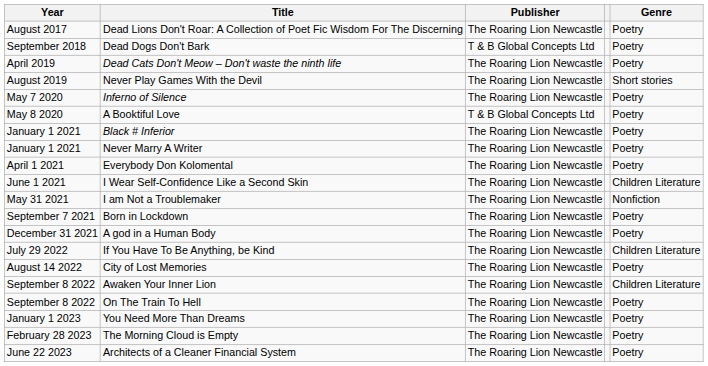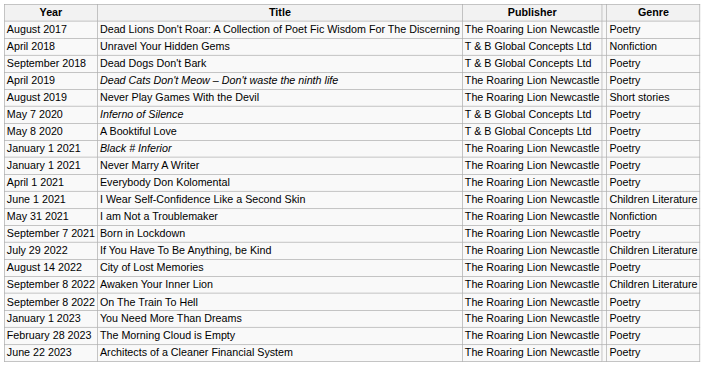 <table class="wikitable sortable mw-collapsible">
 <tr>
 <th>Year</th>
 <th>Title</th>
 <th>Publisher</th>
 <th></th>
 <th>Genre</th>
 </tr>
 <tr>
 <td>August 2017</td>
 <td>Dead Lions Don't Roar: A Collection of Poet Fic Wisdom For The Discerning</td>
 <td>The Roaring Lion Newcastle</td>
 <td></td>
 <td>Poetry</td>
+</tr>
+<tr>
+<td>April 2018</td>
+<td>Unravel Your Hidden Gems</td>
+<td>T & B Global Concepts Ltd</td>
+<td></td>
+<td>Nonfiction</td>
 </tr>
 <tr>
 <td>September 2018</td>
 <td>Dead Dogs Don't Bark</td>
 <td>T & B Global Concepts Ltd</td>
 <td></td>
 <td>Poetry</td>
 </tr>
 <tr>
 <td>April 2019</td>
 <td><em>Dead Cats Don't Meow – Don't waste the ninth life</em></td>
 <td>The Roaring Lion Newcastle</td>
 <td></td>
 <td>Poetry</td>
 </tr>
 <tr>
 <td>August 2019</td>
 <td>Never Play Games With the Devil</td>
 <td>The Roaring Lion Newcastle</td>
 <td></td>
 <td>Short stories</td>
 </tr>
 <tr>
 <td>May 7 2020</td>
 <td><em>Inferno of Silence</em>  </td>
-<td>The Roaring Lion Newcastle</td>
+<td>T & B Global Concepts Ltd</td>
 <td></td>
 <td>Poetry</td>
 </tr>
 <tr>
 <td>May 8 2020</td>
 <td>A Booktiful Love</td>
 <td>T & B Global Concepts Ltd</td>
 <td></td>
 <td>Poetry</td>
 </tr>
 <tr>
 <td>January 1 2021</td>
 <td><em>Black # Inferior</em>  </td>
 <td>The Roaring Lion Newcastle</td>
 <td></td>
 <td>Poetry</td>
 </tr>
 <tr>
 <td>January 1 2021</td>
 <td>Never Marry A Writer</td>
 <td>The Roaring Lion Newcastle</td>
 <td></td>
 <td>Poetry</td>
 </tr>
 <tr>
 <td>April 1 2021</td>
 <td>Everybody Don Kolomental</td>
 <td>The Roaring Lion Newcastle</td>
 <td></td>
 <td>Poetry</td>
 </tr>
 <tr>
 <td>June 1 2021</td>
 <td>I Wear Self-Confidence Like a Second Skin</td>
 <td>The Roaring Lion Newcastle</td>
 <td></td>
 <td>Children Literature</td>
 </tr>
 <tr>
 <td>May 31 2021</td>
 <td>I am Not a Troublemaker</td>
 <td>The Roaring Lion Newcastle</td>
 <td></td>
 <td>Nonfiction</td>
 </tr>
 <tr>
 <td>September 7 2021</td>
 <td>Born in Lockdown</td>
-<td>The Roaring Lion Newcastle</td>
-<td></td>
-<td>Poetry</td>
-</tr>
-<tr>
-<td>December 31 2021</td>
-<td>A god in a Human Body</td>
 <td>The Roaring Lion Newcastle</td>
 <td></td>
 <td>Poetry</td>
 </tr>
 <tr>
 <td>July 29 2022</td>
 <td>If You Have To Be Anything, be Kind</td>
 <td>The Roaring Lion Newcastle</td>
 <td></td>
 <td>Children Literature</td>
 </tr>
 <tr>
 <td>August 14 2022</td>
 <td>City of Lost Memories</td>
 <td>The Roaring Lion Newcastle</td>
 <td></td>
 <td>Poetry</td>
 </tr>
 <tr>
 <td>September 8 2022</td>
 <td>Awaken Your Inner Lion</td>
 <td>The Roaring Lion Newcastle</td>
 <td></td>
 <td>Children Literature</td>
 </tr>
 <tr>
 <td>September 8 2022</td>
 <td>On The Train To Hell</td>
 <td>The Roaring Lion Newcastle</td>
 <td></td>
 <td>Poetry</td>
 </tr>
 <tr>
 <td>January 1 2023</td>
 <td>You Need More Than Dreams</td>
 <td>The Roaring Lion Newcastle</td>
 <td></td>
 <td>Poetry</td>
 </tr>
 <tr>
 <td>February 28 2023</td>
 <td>The Morning Cloud is Empty</td>
 <td>The Roaring Lion Newcastle</td>
 <td></td>
 <td>Poetry</td>
 </tr>
 <tr>
 <td>June 22 2023</td>
 <td>Architects of a Cleaner Financial System</td>
 <td>The Roaring Lion Newcastle</td>
 <td></td>
 <td>Poetry</td>
 </tr>
 </table>
